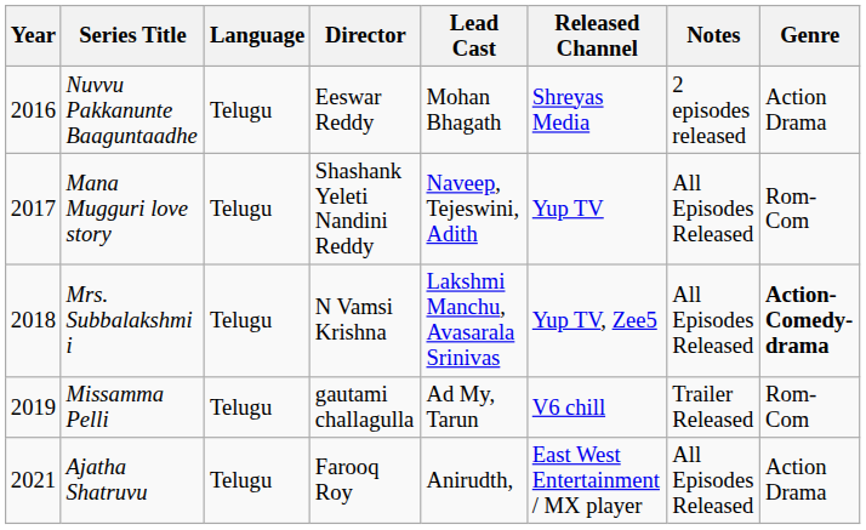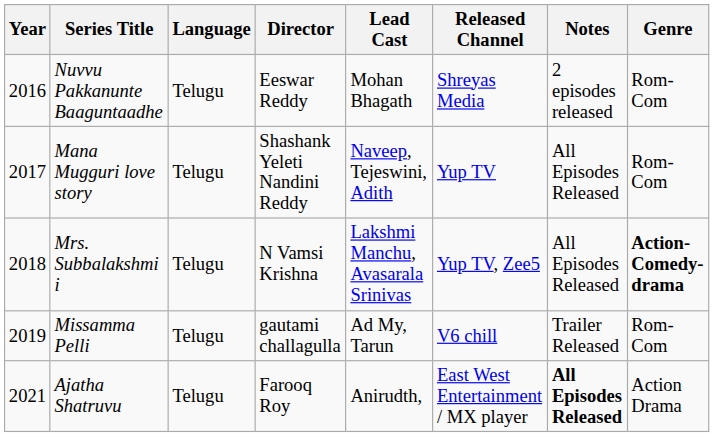 <table class="wikitable sortable">
 <tr>
 <th>Year</th>
 <th>Series Title</th>
 <th>Language</th>
 <th>Director</th>
 <th>Lead Cast</th>
 <th>Released Channel</th>
 <th>Notes</th>
 <th>Genre</th>
 </tr>
 <tr>
 <td>2016</td>
 <td><em>Nuvvu Pakkanunte Baaguntaadhe</em></td>
 <td>Telugu</td>
 <td>Eeswar Reddy</td>
 <td>Mohan Bhagath</td>
 <td><a href='#'>Shreyas Media</a></td>
 <td>2 episodes released</td>
-<td>Action Drama</td>
+<td>Rom-Com</td>
 </tr>
 <tr>
 <td>2017</td>
 <td><em>Mana Mugguri love story</em></td>
 <td>Telugu</td>
 <td>Shashank Yeleti Nandini Reddy</td>
 <td><a href='#'>Naveep</a>, Tejeswini, <a href='#'>Adith</a></td>
 <td><a href='#'>Yup TV</a></td>
 <td>All Episodes Released</td>
 <td>Rom-Com</td>
 </tr>
 <tr>
 <td>2018</td>
 <td><em>Mrs. Subbalakshmi i</em></td>
 <td>Telugu</td>
 <td>N Vamsi Krishna</td>
 <td><a href='#'>Lakshmi Manchu</a>, <a href='#'>Avasarala Srinivas</a></td>
 <td><a href='#'>Yup TV</a>, <a href='#'>Zee5</a></td>
 <td>All Episodes Released</td>
 <td><strong>Action-Comedy-drama</strong></td>
 </tr>
 <tr>
 <td>2019</td>
 <td><em>Missamma Pelli</em></td>
 <td>Telugu</td>
 <td>gautami challagulla</td>
 <td>Ad My, Tarun</td>
 <td><a href='#'>V6 chill</a></td>
 <td>Trailer Released</td>
 <td>Rom-Com</td>
 </tr>
 <tr>
 <td>2021</td>
 <td><em>Ajatha Shatruvu</em></td>
 <td>Telugu</td>
 <td>Farooq Roy</td>
 <td>Anirudth,</td>
 <td><a href='#'>East West Entertainment</a> / MX player</td>
-<td>All Episodes Released</td>
+<td><strong>All Episodes Released</strong></td>
 <td>Action Drama</td>
 </tr>
 </table>
